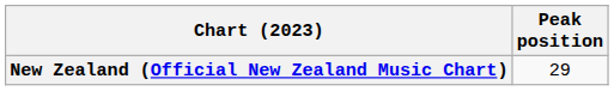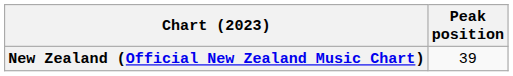 <table class="wikitable plainrowheaders sortable" style="text-align:center;" border="1">
 <tr>
 <th scope="col">Chart (2023)</th>
 <th scope="col">Peak<br>position</th>
 </tr>
 <tr>
 <th scope="row">New Zealand (<a href='#'>Official New Zealand Music Chart</a>)</th>
-<td>29</td>
+<td>39</td>
 </tr>
 </table>
